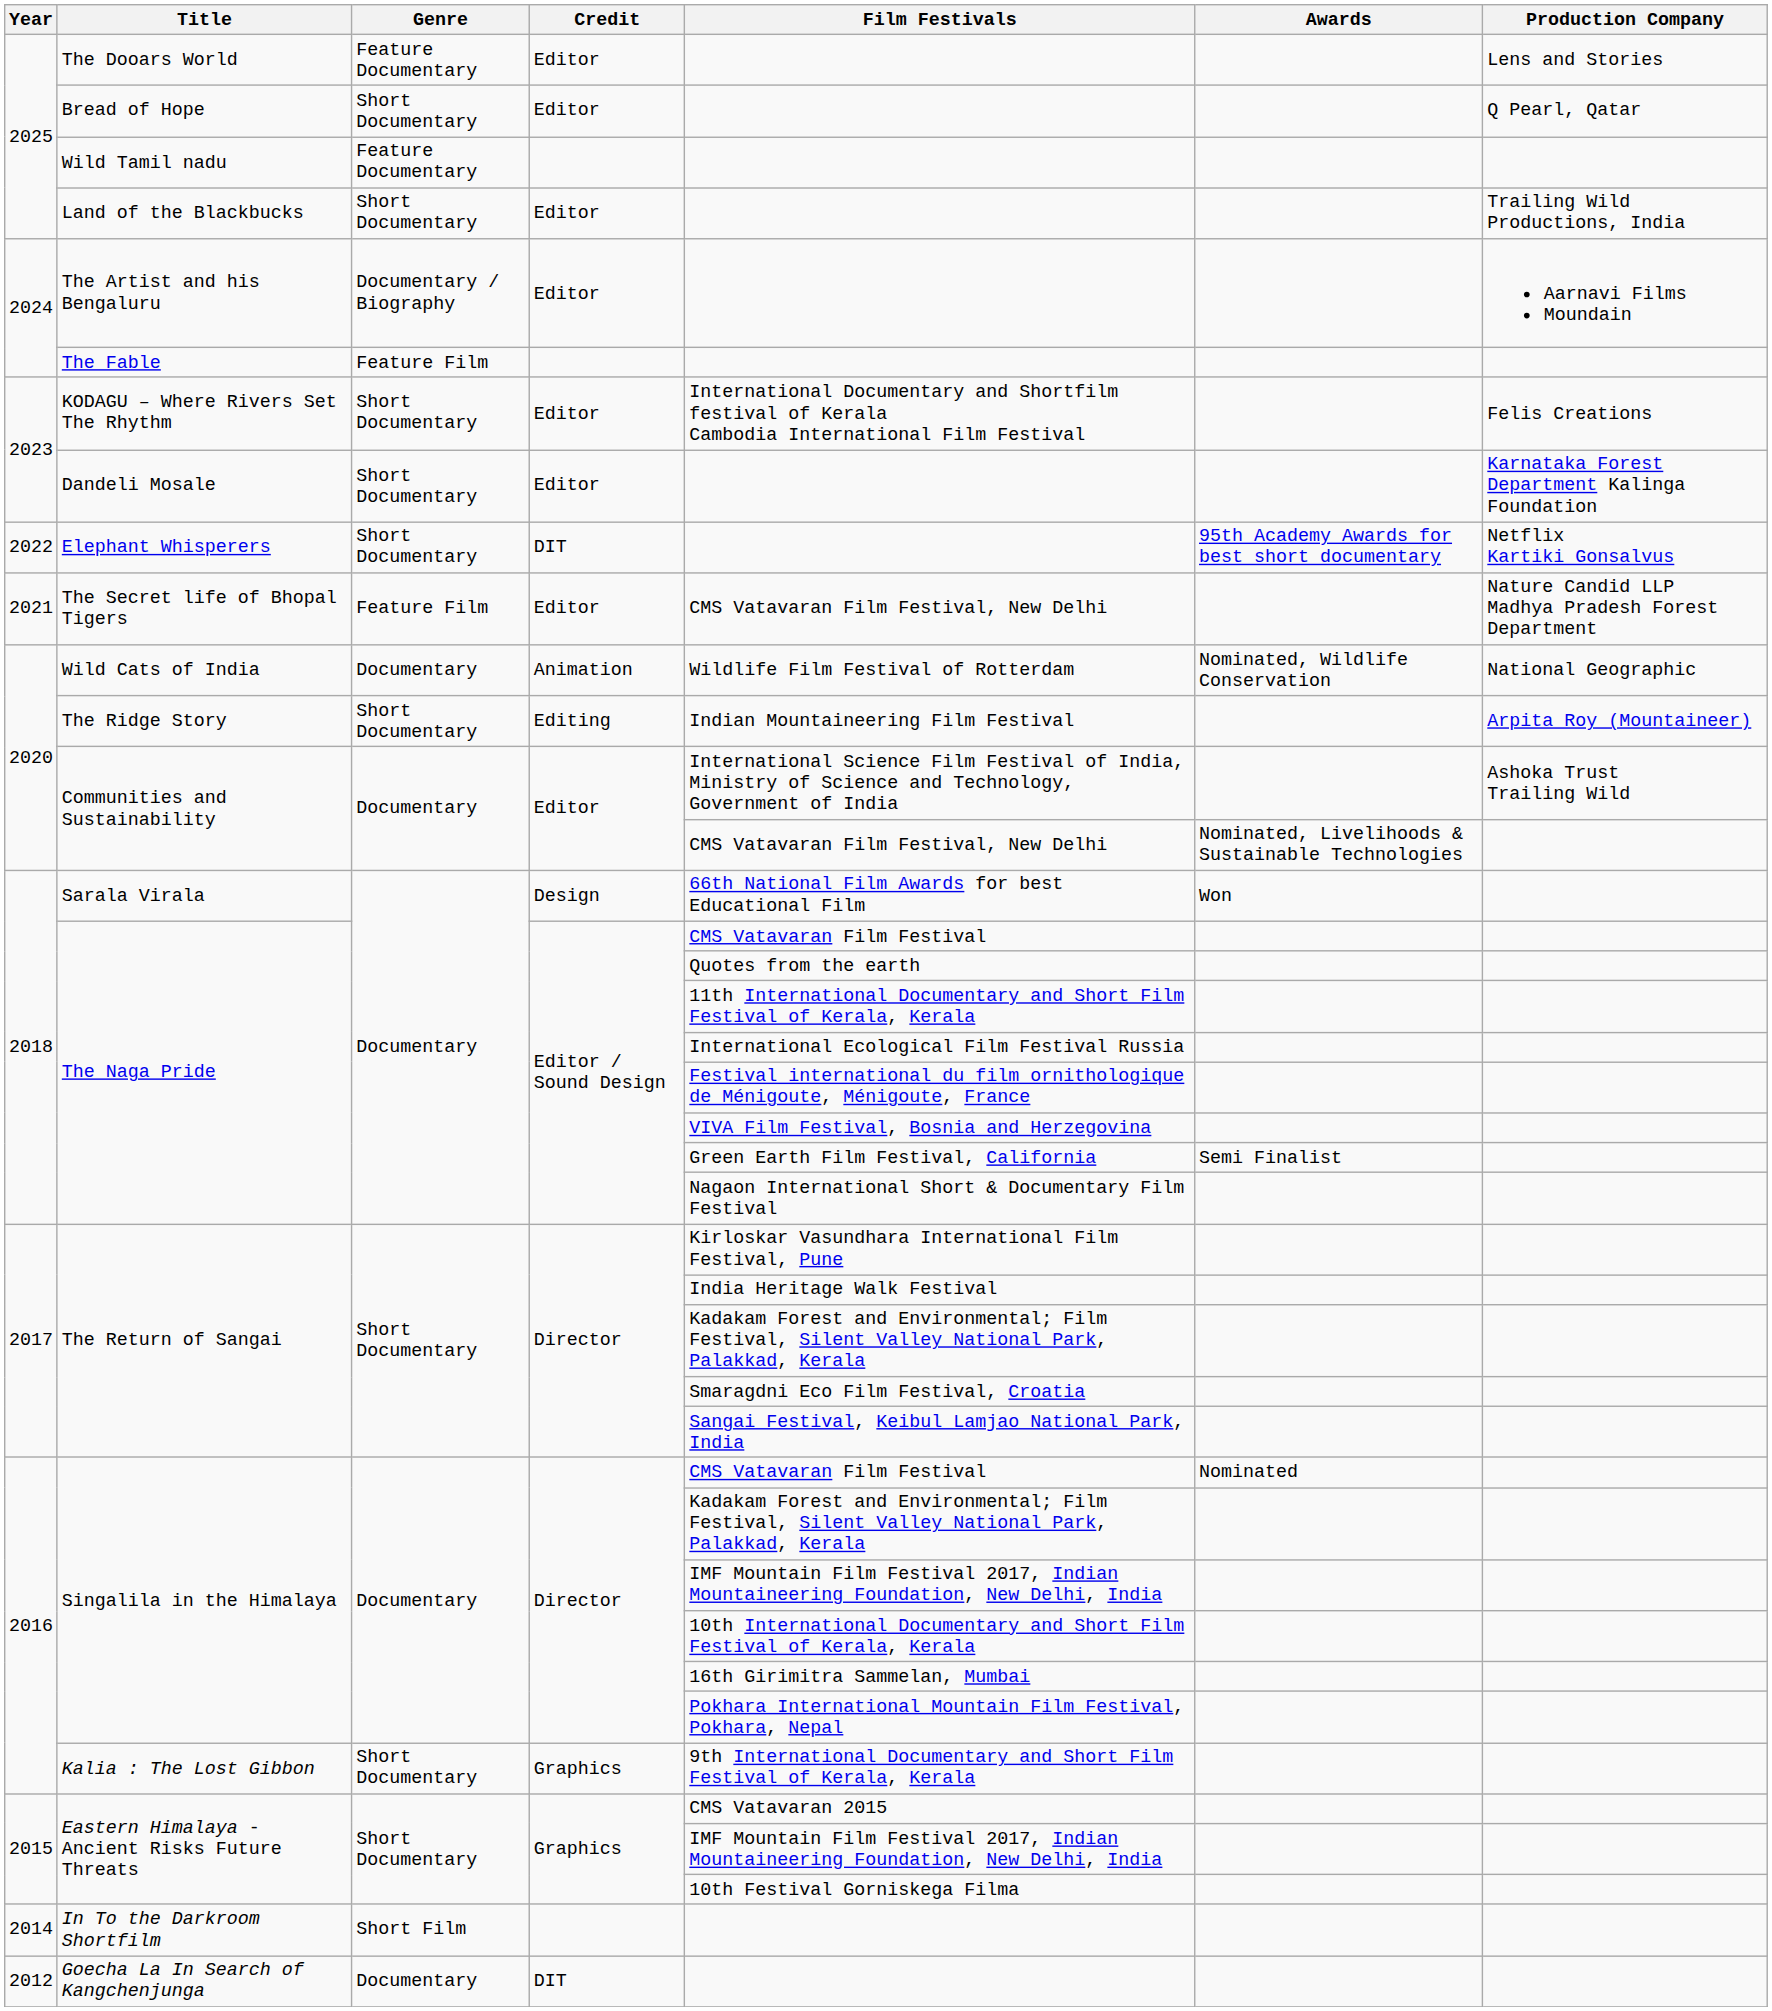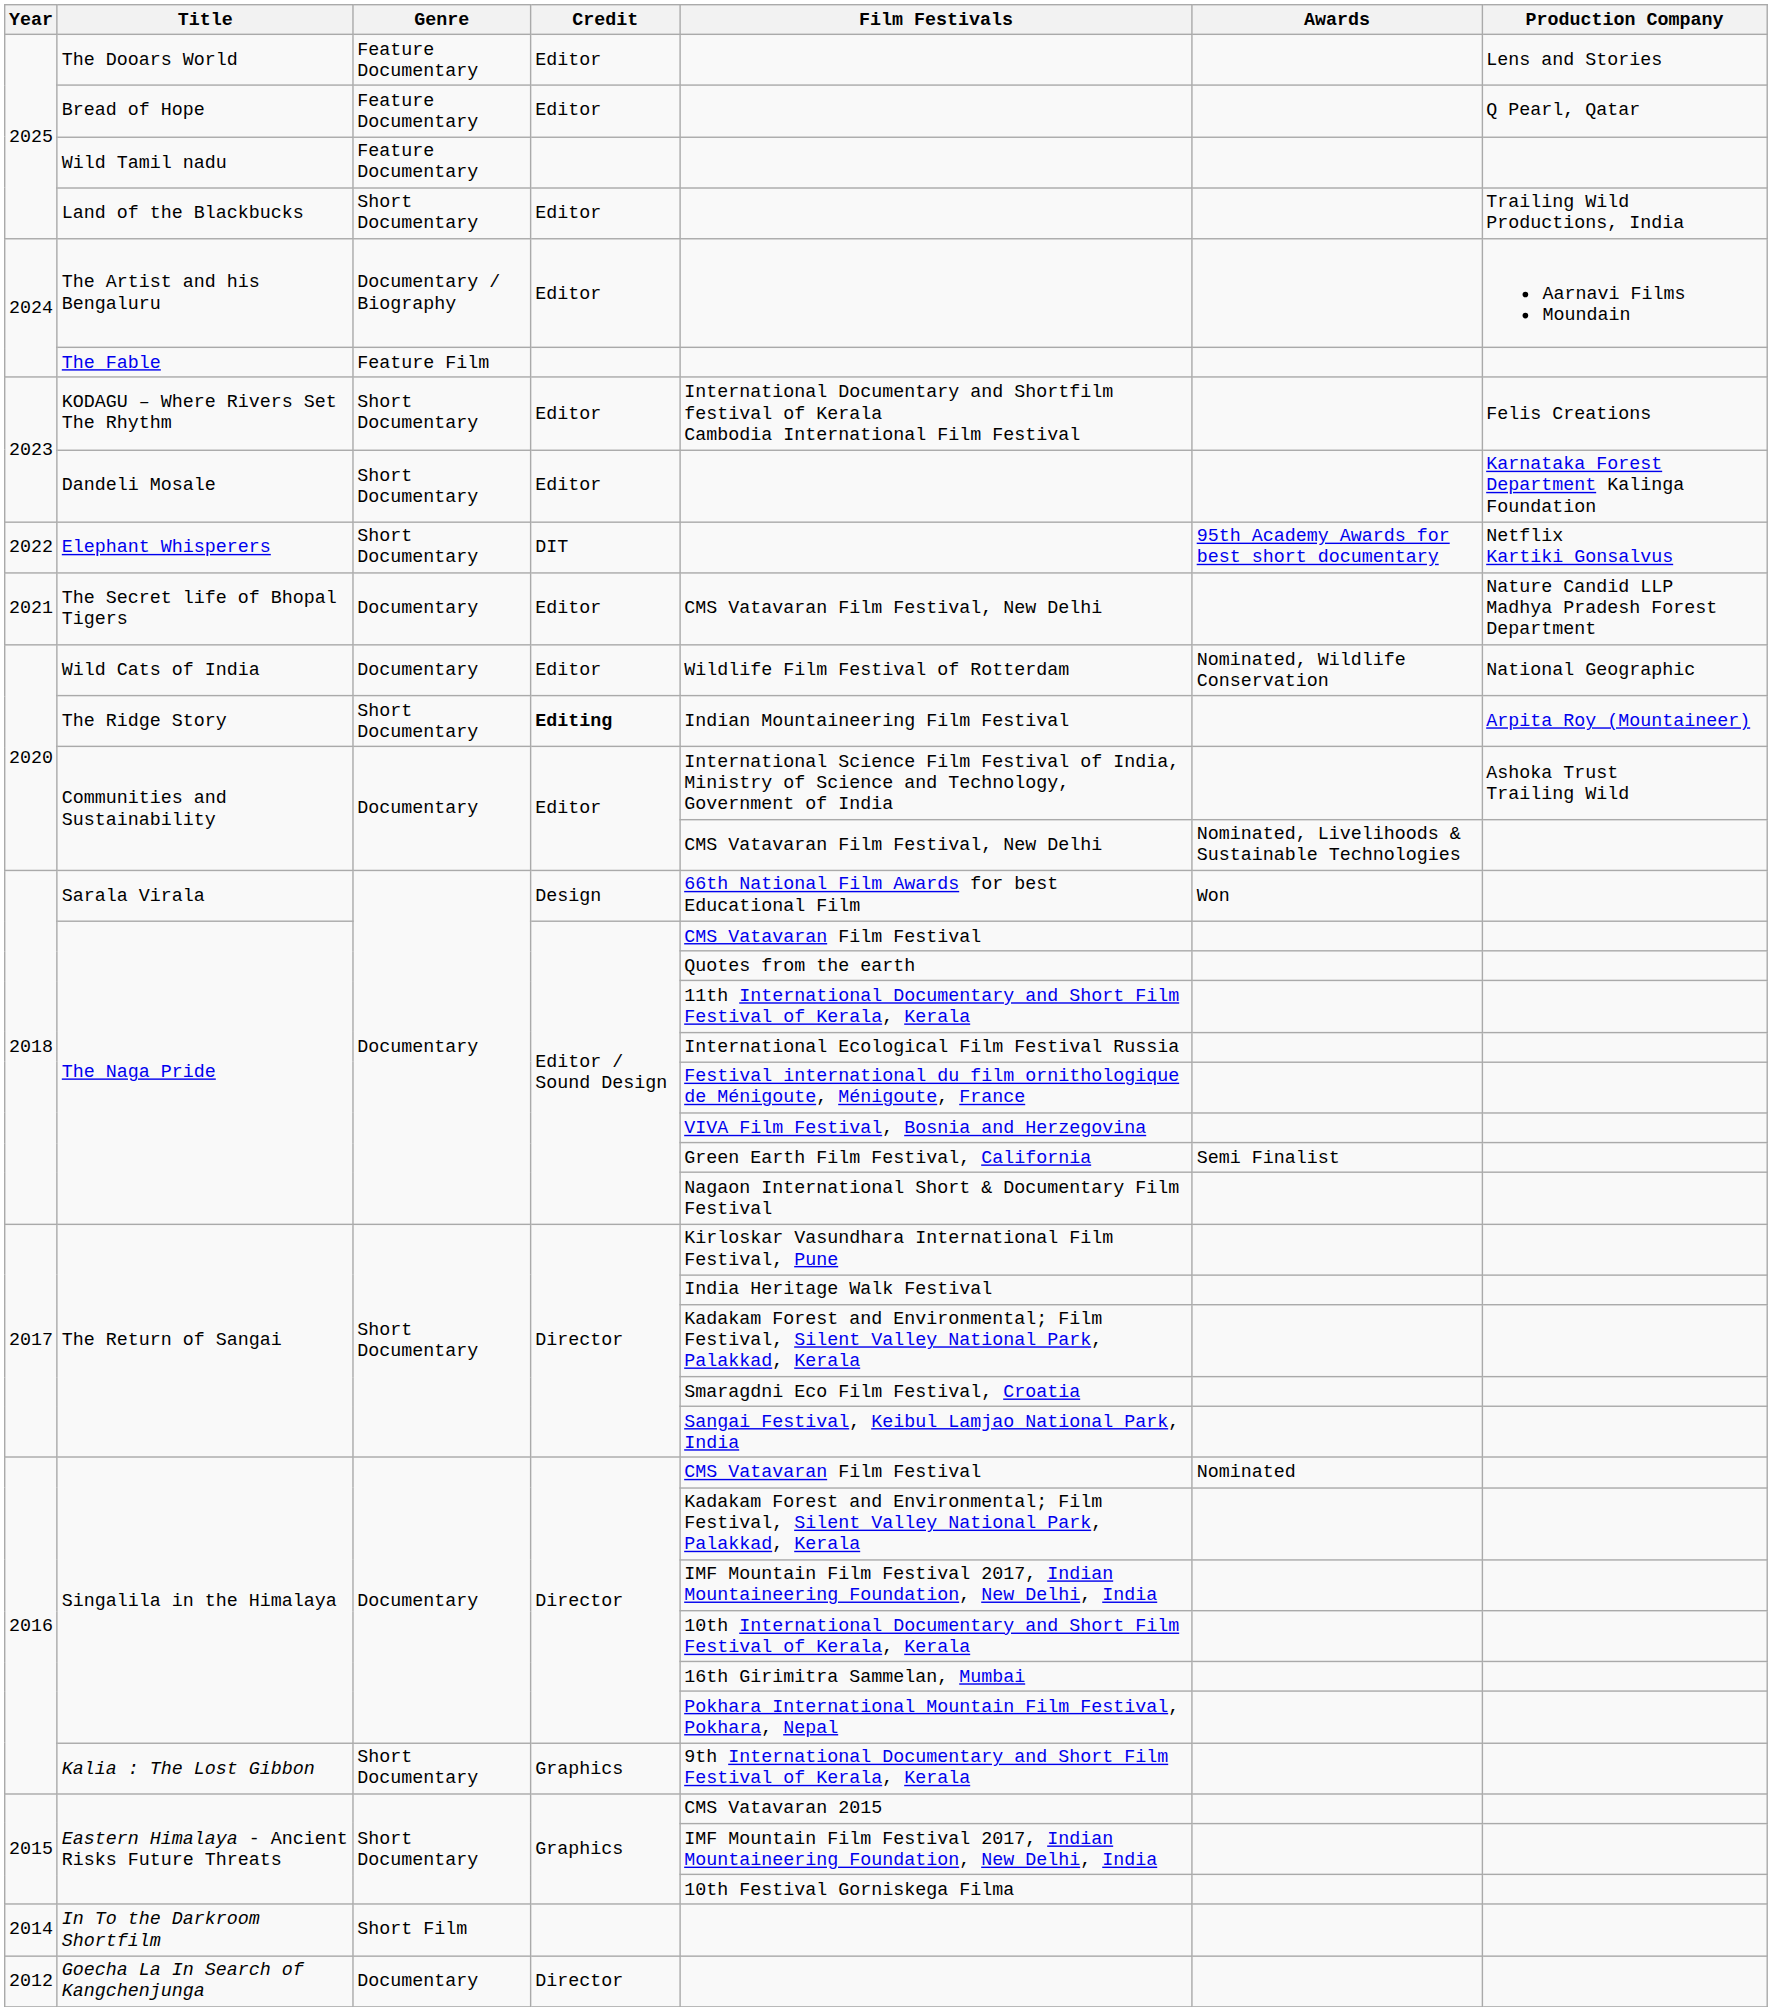 <table class="wikitable">
 <tr>
 <th>Year</th>
 <th>Title</th>
 <th>Genre</th>
 <th>Credit</th>
 <th>Film Festivals</th>
 <th>Awards</th>
 <th>Production Company</th>
 </tr>
 <tr>
 <td rowspan="4">2025</td>
 <td>The Dooars World</td>
 <td>Feature Documentary</td>
 <td>Editor</td>
 <td></td>
 <td></td>
 <td>Lens and Stories</td>
 </tr>
 <tr>
 <td>Bread of Hope</td>
-<td>Short Documentary</td>
+<td>Feature Documentary</td>
 <td>Editor</td>
 <td></td>
 <td></td>
 <td>Q Pearl, Qatar</td>
 </tr>
 <tr>
 <td>Wild Tamil nadu</td>
 <td>Feature Documentary</td>
 <td></td>
 <td></td>
 <td></td>
 <td></td>
 </tr>
 <tr>
 <td>Land of the Blackbucks</td>
 <td>Short Documentary</td>
 <td>Editor</td>
 <td></td>
 <td></td>
 <td>Trailing Wild Productions, India</td>
 </tr>
 <tr>
 <td rowspan="2">2024</td>
 <td>The Artist and his Bengaluru</td>
 <td>Documentary / Biography</td>
 <td>Editor</td>
 <td></td>
 <td></td>
 <td><br><ul><li>Aarnavi Films</li><li>Moundain</li></ul></td>
 </tr>
 <tr>
 <td><a href='#'>The Fable</a></td>
 <td>Feature Film</td>
 <td></td>
 <td></td>
 <td></td>
 <td></td>
 </tr>
 <tr>
 <td rowspan="2">2023</td>
 <td>KODAGU – Where Rivers Set The Rhythm</td>
 <td>Short Documentary</td>
 <td>Editor</td>
 <td>International Documentary and Shortfilm festival of Kerala<br>Cambodia International Film Festival</td>
 <td></td>
 <td>Felis Creations</td>
 </tr>
 <tr>
 <td>Dandeli Mosale</td>
 <td>Short Documentary</td>
 <td>Editor</td>
 <td></td>
 <td></td>
 <td><a href='#'>Karnataka Forest Department</a> Kalinga Foundation</td>
 </tr>
 <tr>
 <td>2022</td>
 <td><a href='#'>Elephant Whisperers</a></td>
 <td>Short Documentary</td>
 <td>DIT</td>
 <td></td>
 <td><a href='#'>95th Academy Awards for best short documentary</a></td>
 <td>Netflix<br><a href='#'>Kartiki Gonsalvus</a></td>
 </tr>
 <tr>
 <td>2021</td>
 <td>The Secret life of Bhopal Tigers</td>
-<td>Feature Film</td>
+<td>Documentary</td>
 <td>Editor</td>
 <td>CMS Vatavaran Film Festival, New Delhi</td>
 <td></td>
 <td>Nature Candid LLP<br>Madhya Pradesh Forest Department</td>
 </tr>
 <tr>
 <td rowspan="4">2020</td>
 <td>Wild Cats of India</td>
 <td>Documentary</td>
-<td>Animation</td>
+<td>Editor</td>
 <td>Wildlife Film Festival of Rotterdam</td>
 <td>Nominated, Wildlife Conservation</td>
 <td>National Geographic</td>
 </tr>
 <tr>
 <td>The Ridge Story</td>
 <td>Short Documentary</td>
-<td>Editing</td>
+<td><strong>Editing</strong></td>
 <td>Indian Mountaineering Film Festival</td>
 <td></td>
 <td><a href='#'>Arpita Roy (Mountaineer)</a></td>
 </tr>
 <tr>
 <td rowspan="2">Communities and Sustainability</td>
 <td rowspan="2">Documentary</td>
 <td rowspan="2">Editor</td>
 <td>International Science Film Festival of India, Ministry of Science and Technology, Government of India</td>
 <td></td>
 <td>Ashoka Trust<br>Trailing Wild</td>
 </tr>
 <tr>
 <td>CMS Vatavaran Film Festival, New Delhi</td>
 <td>Nominated, Livelihoods & Sustainable Technologies</td>
 <td></td>
 </tr>
 <tr>
 <td rowspan="9">2018</td>
 <td>Sarala Virala</td>
 <td rowspan="9">Documentary</td>
 <td>Design</td>
 <td><a href='#'>66th National Film Awards</a> for best Educational Film</td>
 <td>Won</td>
 <td></td>
 </tr>
 <tr>
 <td rowspan="8"><a href='#'>The Naga Pride</a></td>
 <td rowspan="8">Editor / Sound Design</td>
 <td><a href='#'>CMS Vatavaran</a> Film Festival</td>
 <td></td>
 <td></td>
 </tr>
 <tr>
 <td>Quotes from the earth</td>
 <td></td>
 <td></td>
 </tr>
 <tr>
 <td>11th <a href='#'>International Documentary and Short Film Festival of Kerala</a>, <a href='#'>Kerala</a></td>
 <td></td>
 <td></td>
 </tr>
 <tr>
 <td>International Ecological Film Festival Russia</td>
 <td></td>
 <td></td>
 </tr>
 <tr>
 <td><a href='#'>Festival international du film ornithologique de Ménigoute</a>, <a href='#'>Ménigoute</a>, <a href='#'>France</a></td>
 <td></td>
 <td></td>
 </tr>
 <tr>
 <td><a href='#'>VIVA Film Festival</a>, <a href='#'>Bosnia and Herzegovina</a></td>
 <td></td>
 <td></td>
 </tr>
 <tr>
 <td>Green Earth Film Festival, <a href='#'>California</a></td>
 <td>Semi Finalist</td>
 <td></td>
 </tr>
 <tr>
 <td>Nagaon International Short & Documentary Film Festival</td>
 <td></td>
 <td></td>
 </tr>
 <tr>
 <td rowspan="5">2017</td>
 <td rowspan="5">The Return of Sangai</td>
 <td rowspan="5">Short Documentary</td>
 <td rowspan="5">Director</td>
 <td>Kirloskar Vasundhara International Film Festival, <a href='#'>Pune</a></td>
 <td></td>
 <td></td>
 </tr>
 <tr>
 <td>India Heritage Walk Festival</td>
 <td></td>
 <td></td>
 </tr>
 <tr>
 <td>Kadakam Forest and Environmental; Film Festival, <a href='#'>Silent Valley National Park</a>, <a href='#'>Palakkad</a>, <a href='#'>Kerala</a></td>
 <td></td>
 <td></td>
 </tr>
 <tr>
 <td>Smaragdni Eco Film Festival, <a href='#'>Croatia</a></td>
 <td></td>
 <td></td>
 </tr>
 <tr>
 <td><a href='#'>Sangai Festival</a>, <a href='#'>Keibul Lamjao National Park</a>, <a href='#'>India</a></td>
 <td></td>
 <td></td>
 </tr>
 <tr>
 <td rowspan="7">2016</td>
 <td rowspan="6">Singalila in the Himalaya</td>
 <td rowspan="6">Documentary</td>
 <td rowspan="6">Director</td>
 <td><a href='#'>CMS Vatavaran</a> Film Festival</td>
 <td>Nominated</td>
 <td></td>
 </tr>
 <tr>
 <td>Kadakam Forest and Environmental; Film Festival, <a href='#'>Silent Valley National Park</a>, <a href='#'>Palakkad</a>, <a href='#'>Kerala</a></td>
 <td></td>
 <td></td>
 </tr>
 <tr>
 <td>IMF Mountain Film Festival 2017, <a href='#'>Indian Mountaineering Foundation</a>, <a href='#'>New Delhi</a>, <a href='#'>India</a></td>
 <td></td>
 <td></td>
 </tr>
 <tr>
 <td>10th <a href='#'>International Documentary and Short Film Festival of Kerala</a>, <a href='#'>Kerala</a></td>
 <td></td>
 <td></td>
 </tr>
 <tr>
 <td>16th Girimitra Sammelan, <a href='#'>Mumbai</a></td>
 <td></td>
 <td></td>
 </tr>
 <tr>
 <td><a href='#'>Pokhara International Mountain Film Festival</a>, <a href='#'>Pokhara</a>, <a href='#'>Nepal</a></td>
 <td></td>
 <td></td>
 </tr>
 <tr>
 <td><em>Kalia : The Lost Gibbon</em></td>
 <td>Short Documentary</td>
 <td>Graphics</td>
 <td>9th <a href='#'>International Documentary and Short Film Festival of Kerala</a>, <a href='#'>Kerala</a></td>
 <td></td>
 <td></td>
 </tr>
 <tr>
 <td rowspan="3">2015</td>
 <td rowspan="3"><em>Eastern Himalaya</em> - Ancient Risks Future Threats</td>
 <td rowspan="3">Short Documentary</td>
 <td rowspan="3">Graphics</td>
 <td>CMS Vatavaran 2015</td>
 <td></td>
 <td></td>
 </tr>
 <tr>
 <td>IMF Mountain Film Festival 2017, <a href='#'>Indian Mountaineering Foundation</a>, <a href='#'>New Delhi</a>, <a href='#'>India</a></td>
 <td></td>
 <td></td>
 </tr>
 <tr>
 <td>10th Festival Gorniskega Filma</td>
 <td></td>
 <td></td>
 </tr>
 <tr>
 <td>2014</td>
 <td><em>In To the Darkroom Shortfilm</em></td>
 <td>Short Film</td>
 <td></td>
 <td></td>
 <td></td>
 <td></td>
 </tr>
 <tr>
 <td>2012</td>
 <td><em>Goecha La In Search of Kangchenjunga</em></td>
 <td>Documentary</td>
-<td>DIT</td>
+<td>Director</td>
 <td></td>
 <td></td>
 <td></td>
 </tr>
 </table>
